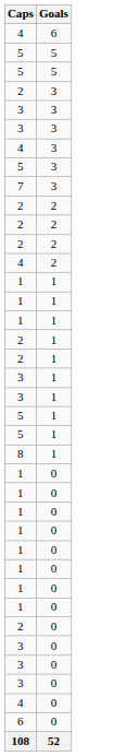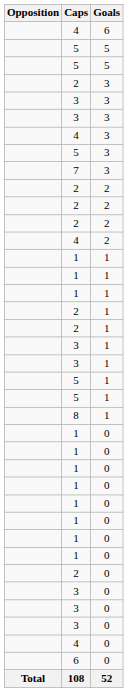 <table class="wikitable sortable" style="text-align:center">
 <tr>
+<th scope="col">Opposition</th>
 <th scope="col">Caps</th>
 <th scope="col">Goals</th>
 </tr>
 <tr>
+<td style="text-align:left"></td>
 <td>4</td>
 <td>6</td>
 </tr>
 <tr>
+<td style="text-align:left"></td>
 <td>5</td>
 <td>5</td>
 </tr>
 <tr>
+<td style="text-align:left"></td>
 <td>5</td>
 <td>5</td>
 </tr>
 <tr>
+<td style="text-align:left"></td>
 <td>2</td>
 <td>3</td>
 </tr>
 <tr>
+<td style="text-align:left"></td>
 <td>3</td>
 <td>3</td>
 </tr>
 <tr>
+<td style="text-align:left"></td>
 <td>3</td>
 <td>3</td>
 </tr>
 <tr>
+<td style="text-align:left"></td>
 <td>4</td>
 <td>3</td>
 </tr>
 <tr>
+<td style="text-align:left"></td>
 <td>5</td>
 <td>3</td>
 </tr>
 <tr>
+<td style="text-align:left"></td>
 <td>7</td>
 <td>3</td>
 </tr>
 <tr>
+<td style="text-align:left"></td>
 <td>2</td>
 <td>2</td>
 </tr>
 <tr>
+<td style="text-align:left"></td>
 <td>2</td>
 <td>2</td>
 </tr>
 <tr>
+<td style="text-align:left"></td>
 <td>2</td>
 <td>2</td>
 </tr>
 <tr>
+<td style="text-align:left"></td>
 <td>4</td>
 <td>2</td>
 </tr>
 <tr>
+<td style="text-align:left"></td>
 <td>1</td>
 <td>1</td>
 </tr>
 <tr>
+<td style="text-align:left"></td>
 <td>1</td>
 <td>1</td>
 </tr>
 <tr>
+<td style="text-align:left"></td>
 <td>1</td>
 <td>1</td>
 </tr>
 <tr>
+<td style="text-align:left"></td>
 <td>2</td>
 <td>1</td>
 </tr>
 <tr>
+<td style="text-align:left"></td>
 <td>2</td>
 <td>1</td>
 </tr>
 <tr>
+<td style="text-align:left"></td>
 <td>3</td>
 <td>1</td>
 </tr>
 <tr>
+<td style="text-align:left"></td>
 <td>3</td>
 <td>1</td>
 </tr>
 <tr>
+<td style="text-align:left"></td>
 <td>5</td>
 <td>1</td>
 </tr>
 <tr>
+<td style="text-align:left"></td>
 <td>5</td>
 <td>1</td>
 </tr>
 <tr>
+<td style="text-align:left"></td>
 <td>8</td>
 <td>1</td>
 </tr>
 <tr>
+<td style="text-align:left"></td>
 <td>1</td>
 <td>0</td>
 </tr>
 <tr>
+<td style="text-align:left"></td>
 <td>1</td>
 <td>0</td>
 </tr>
 <tr>
+<td style="text-align:left"></td>
 <td>1</td>
 <td>0</td>
 </tr>
 <tr>
+<td style="text-align:left"></td>
 <td>1</td>
 <td>0</td>
 </tr>
 <tr>
+<td style="text-align:left"></td>
 <td>1</td>
 <td>0</td>
 </tr>
 <tr>
+<td style="text-align:left"></td>
 <td>1</td>
 <td>0</td>
 </tr>
 <tr>
+<td style="text-align:left"></td>
 <td>1</td>
 <td>0</td>
 </tr>
 <tr>
+<td style="text-align:left"></td>
 <td>1</td>
 <td>0</td>
 </tr>
 <tr>
+<td style="text-align:left"></td>
 <td>2</td>
 <td>0</td>
 </tr>
 <tr>
+<td style="text-align:left"></td>
 <td>3</td>
 <td>0</td>
 </tr>
 <tr>
+<td style="text-align:left"></td>
 <td>3</td>
 <td>0</td>
 </tr>
 <tr>
+<td style="text-align:left"></td>
 <td>3</td>
 <td>0</td>
 </tr>
 <tr>
+<td style="text-align:left"></td>
 <td>4</td>
 <td>0</td>
 </tr>
 <tr>
+<td style="text-align:left"></td>
 <td>6</td>
 <td>0</td>
 </tr>
 <tr>
+<th>Total</th>
 <th>108</th>
 <th>52</th>
 </tr>
 </table>
